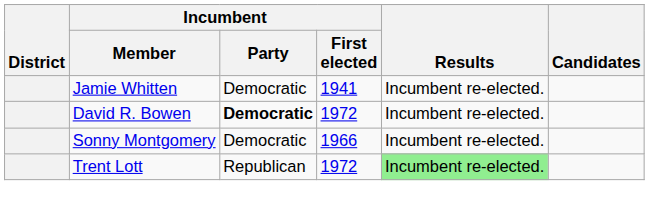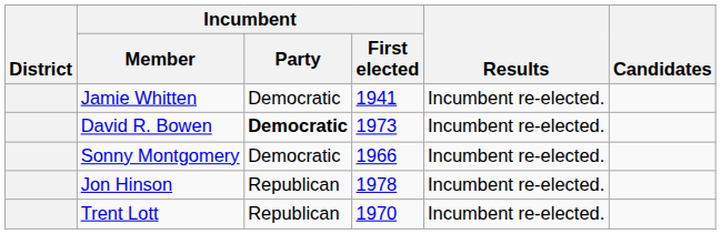 <table class=wikitable>
 <tr valign=bottom>
 <th rowspan=2>District</th>
 <th colspan=3>Incumbent</th>
 <th rowspan=2>Results</th>
 <th rowspan=2>Candidates</th>
 </tr>
 <tr>
 <th>Member</th>
 <th>Party</th>
 <th>First<br>elected</th>
 </tr>
 <tr>
 <th></th>
 <td><a href='#'>Jamie Whitten</a></td>
 <td>Democratic</td>
 <td><a href='#'>1941 </a></td>
 <td>Incumbent re-elected.</td>
 <td nowrap></td>
 </tr>
 <tr>
 <th></th>
 <td><a href='#'>David R. Bowen</a></td>
 <td><strong>Democratic</strong></td>
-<td><a href='#'>1972</a></td>
+<td><a href='#'>1973</a></td>
 <td>Incumbent re-elected.</td>
 <td nowrap></td>
 </tr>
 <tr>
 <th></th>
 <td><a href='#'>Sonny Montgomery</a></td>
 <td>Democratic</td>
 <td><a href='#'>1966</a></td>
 <td>Incumbent re-elected.</td>
 <td nowrap></td>
 </tr>
 <tr>
 <th></th>
+<td><a href='#'>Jon Hinson</a></td>
+<td>Republican</td>
+<td><a href='#'>1978</a></td>
+<td>Incumbent re-elected.</td>
+<td nowrap></td>
+</tr>
+<tr>
+<th></th>
 <td><a href='#'>Trent Lott</a></td>
 <td>Republican</td>
-<td><a href='#'>1972</a></td>
-<td style="background: lightgreen;">Incumbent re-elected.</td>
+<td><a href='#'>1970</a></td>
+<td>Incumbent re-elected.</td>
 <td nowrap></td>
 </tr>
 </table>
